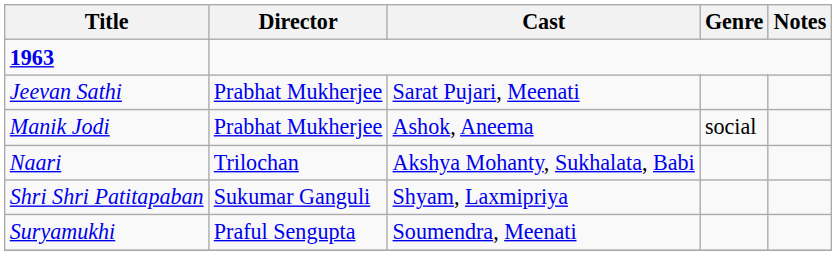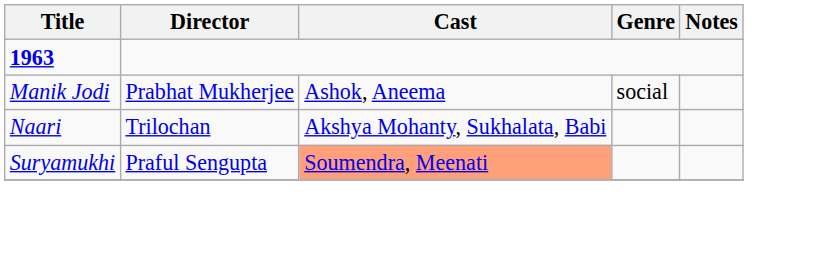 <table class="wikitable">
 <tr>
 <th>Title</th>
 <th>Director</th>
 <th>Cast</th>
 <th>Genre</th>
 <th>Notes</th>
 </tr>
 <tr>
 <td><strong><a href='#'>1963</a></strong></td>
-</tr>
-<tr>
-<td><em><a href='#'>Jeevan Sathi</a></em></td>
-<td><a href='#'>Prabhat Mukherjee</a></td>
-<td><a href='#'>Sarat Pujari</a>, <a href='#'>Meenati</a></td>
-<td></td>
-<td></td>
 </tr>
 <tr>
 <td><em><a href='#'>Manik Jodi</a></em></td>
 <td><a href='#'>Prabhat Mukherjee</a></td>
 <td><a href='#'>Ashok</a>, <a href='#'>Aneema</a></td>
 <td>social</td>
 <td></td>
 </tr>
 <tr>
 <td><em><a href='#'>Naari</a></em></td>
 <td><a href='#'>Trilochan</a></td>
 <td><a href='#'>Akshya Mohanty</a>, <a href='#'>Sukhalata</a>, <a href='#'>Babi</a></td>
 <td></td>
 <td></td>
 </tr>
 <tr>
-<td><em><a href='#'>Shri Shri Patitapaban</a></em></td>
-<td><a href='#'>Sukumar Ganguli</a></td>
-<td><a href='#'>Shyam</a>, <a href='#'>Laxmipriya</a></td>
-<td></td>
-<td></td>
-</tr>
-<tr>
 <td><em><a href='#'>Suryamukhi</a></em></td>
 <td><a href='#'>Praful Sengupta</a></td>
-<td><a href='#'>Soumendra</a>, <a href='#'>Meenati</a></td>
+<td style="background: lightsalmon;"><a href='#'>Soumendra</a>, <a href='#'>Meenati</a></td>
 <td></td>
 <td></td>
 </tr>
 <tr>
 </tr>
 </table>
